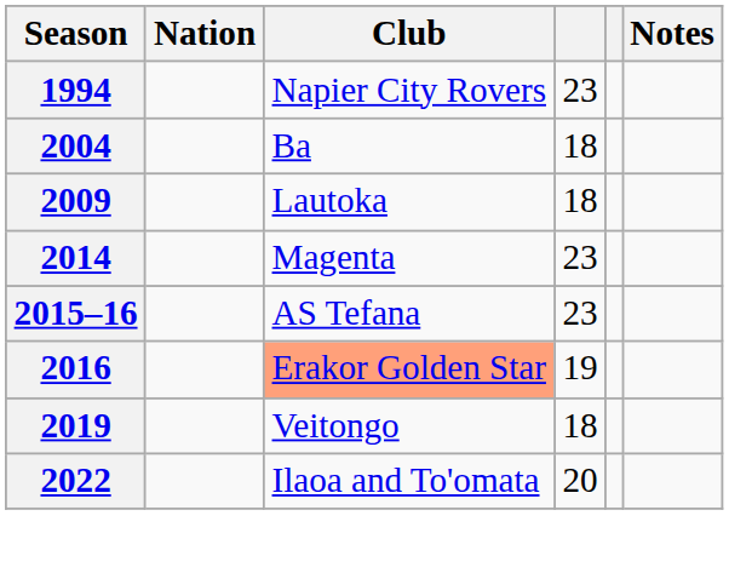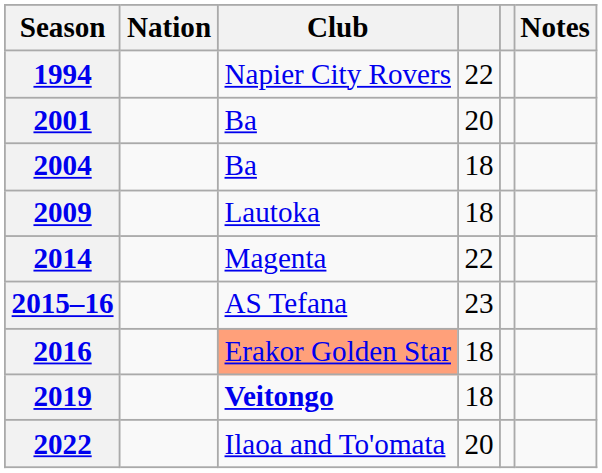 <table class="wikitable sortable plainrowheaders" style="text-align: center;">
 <tr>
 <th scope="col">Season</th>
 <th scope="col">Nation</th>
 <th scope="col">Club</th>
 <th scope="col"></th>
 <th scope="col"></th>
 <th scope="col">Notes</th>
 </tr>
 <tr>
 <th scope="row"><a href='#'>1994</a></th>
 <td align="left"></td>
 <td align="left"><a href='#'>Napier City Rovers</a></td>
-<td>23</td>
+<td>22</td>
+<td></td>
+<td align="left"></td>
+</tr>
+<tr>
+<th scope="row"><a href='#'>2001</a></th>
+<td align="left"></td>
+<td align="left"><a href='#'>Ba</a></td>
+<td>20</td>
 <td></td>
 <td align="left"></td>
 </tr>
 <tr>
 <th scope="row"><a href='#'>2004</a></th>
 <td align="left"></td>
 <td align="left"><a href='#'>Ba</a></td>
 <td>18</td>
 <td></td>
 <td align="left"></td>
 </tr>
 <tr>
 <th scope="row"><a href='#'>2009</a></th>
 <td align="left"></td>
 <td align="left"><a href='#'>Lautoka</a></td>
 <td>18</td>
 <td></td>
 <td align="left"></td>
 </tr>
 <tr>
 <th scope="row"><a href='#'>2014</a></th>
 <td align="left"></td>
 <td align="left"><a href='#'>Magenta</a></td>
-<td>23</td>
+<td>22</td>
 <td></td>
 <td align="left"></td>
 </tr>
 <tr>
 <th scope="row"><a href='#'>2015–16</a></th>
 <td align="left"></td>
 <td align="left"><a href='#'>AS Tefana</a></td>
 <td>23</td>
 <td></td>
 <td align="left"></td>
 </tr>
 <tr>
 <th scope="row"><a href='#'>2016</a></th>
 <td align="left"></td>
 <td align="left" style="background: lightsalmon;"><a href='#'>Erakor Golden Star</a></td>
-<td>19</td>
+<td>18</td>
 <td></td>
 <td align="left"></td>
 </tr>
 <tr>
 <th scope="row"><a href='#'>2019</a></th>
 <td align="left"></td>
-<td align="left"><a href='#'>Veitongo</a></td>
+<td align="left"><strong><a href='#'>Veitongo</a></strong></td>
 <td>18</td>
 <td></td>
 <td align="left"></td>
 </tr>
 <tr>
 <th scope="row"><a href='#'>2022</a></th>
 <td align="left"></td>
 <td align="left"><a href='#'>Ilaoa and To'omata</a></td>
 <td>20</td>
 <td></td>
 <td align="left"></td>
 </tr>
 </table>
